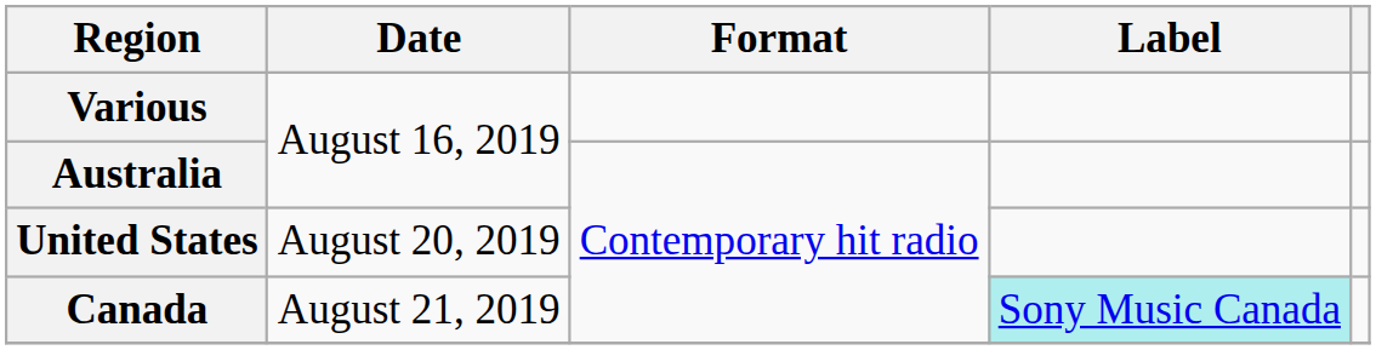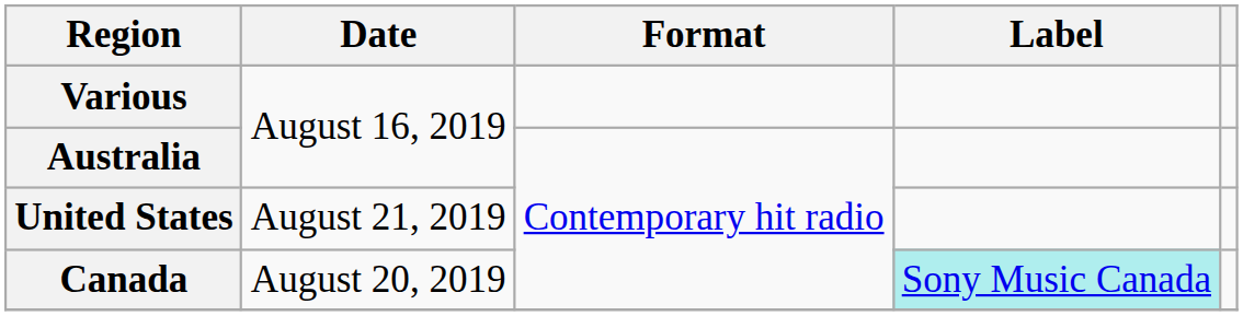 <table class="wikitable plainrowheaders">
 <tr>
 <th scope="col">Region</th>
 <th scope="col">Date</th>
 <th scope="col">Format</th>
 <th scope="col">Label</th>
 <th scope="col"></th>
 </tr>
 <tr>
 <th scope="row">Various</th>
 <td rowspan="2">August 16, 2019</td>
 <td></td>
 <td></td>
 <td align="center"></td>
 </tr>
 <tr>
 <th scope="row">Australia</th>
 <td rowspan="3"><a href='#'>Contemporary hit radio</a></td>
 <td></td>
 <td align="center"></td>
 </tr>
 <tr>
 <th scope="row">United States</th>
-<td>August 20, 2019</td>
+<td>August 21, 2019</td>
 <td></td>
 <td align="center"></td>
 </tr>
 <tr>
 <th scope="row">Canada</th>
-<td>August 21, 2019</td>
+<td>August 20, 2019</td>
 <td style="background: paleturquoise;"><a href='#'>Sony Music Canada</a></td>
 <td align="center"></td>
 </tr>
 <tr>
 </tr>
 </table>
